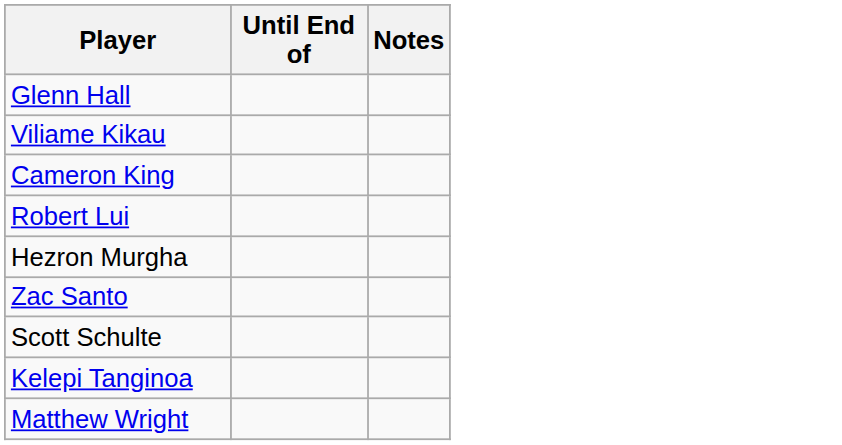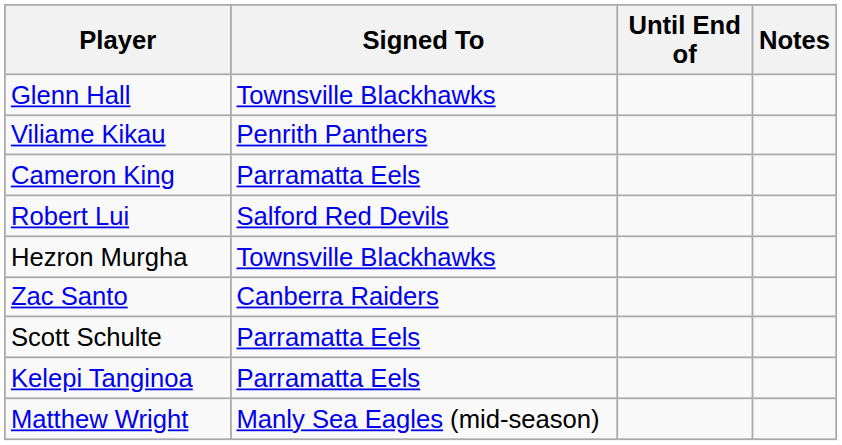 <table class="wikitable" style="font-size:90%">
 <tr bgcolor="#efefef">
 <th width="120">Player</th>
+<th width="210">Signed To</th>
 <th width="70">Until End of</th>
 <th width="40">Notes</th>
 </tr>
 <tr>
 <td><a href='#'>Glenn Hall</a></td>
+<td> <a href='#'>Townsville Blackhawks</a></td>
 <td></td>
 <td></td>
 </tr>
 <tr>
 <td><a href='#'>Viliame Kikau</a></td>
+<td> <a href='#'>Penrith Panthers</a></td>
 <td></td>
 <td></td>
 </tr>
 <tr>
 <td><a href='#'>Cameron King</a></td>
+<td> <a href='#'>Parramatta Eels</a></td>
 <td></td>
 <td></td>
 </tr>
 <tr>
 <td><a href='#'>Robert Lui</a></td>
+<td> <a href='#'>Salford Red Devils</a></td>
 <td></td>
 <td></td>
 </tr>
 <tr>
 <td>Hezron Murgha</td>
+<td> <a href='#'>Townsville Blackhawks</a></td>
 <td></td>
 <td></td>
 </tr>
 <tr>
 <td><a href='#'>Zac Santo</a></td>
+<td> <a href='#'>Canberra Raiders</a></td>
 <td></td>
 <td></td>
 </tr>
 <tr>
 <td>Scott Schulte</td>
+<td> <a href='#'>Parramatta Eels</a></td>
 <td></td>
 <td></td>
 </tr>
 <tr>
 <td><a href='#'>Kelepi Tanginoa</a></td>
+<td> <a href='#'>Parramatta Eels</a></td>
 <td></td>
 <td></td>
 </tr>
 <tr>
 <td><a href='#'>Matthew Wright</a></td>
+<td> <a href='#'>Manly Sea Eagles</a> (mid-season)</td>
 <td></td>
 <td></td>
 </tr>
 </table>
